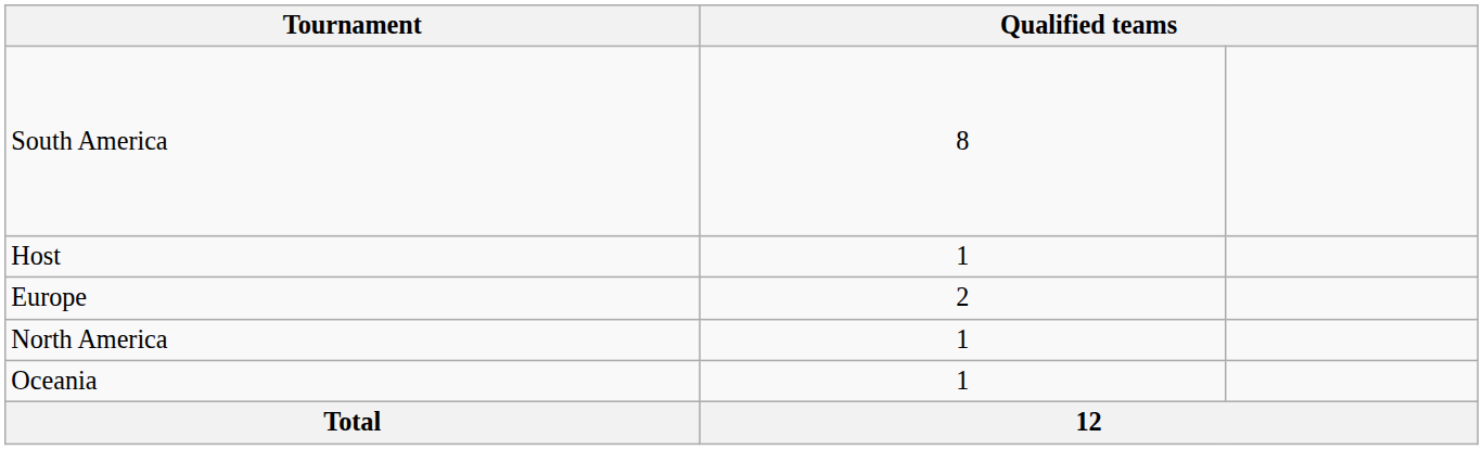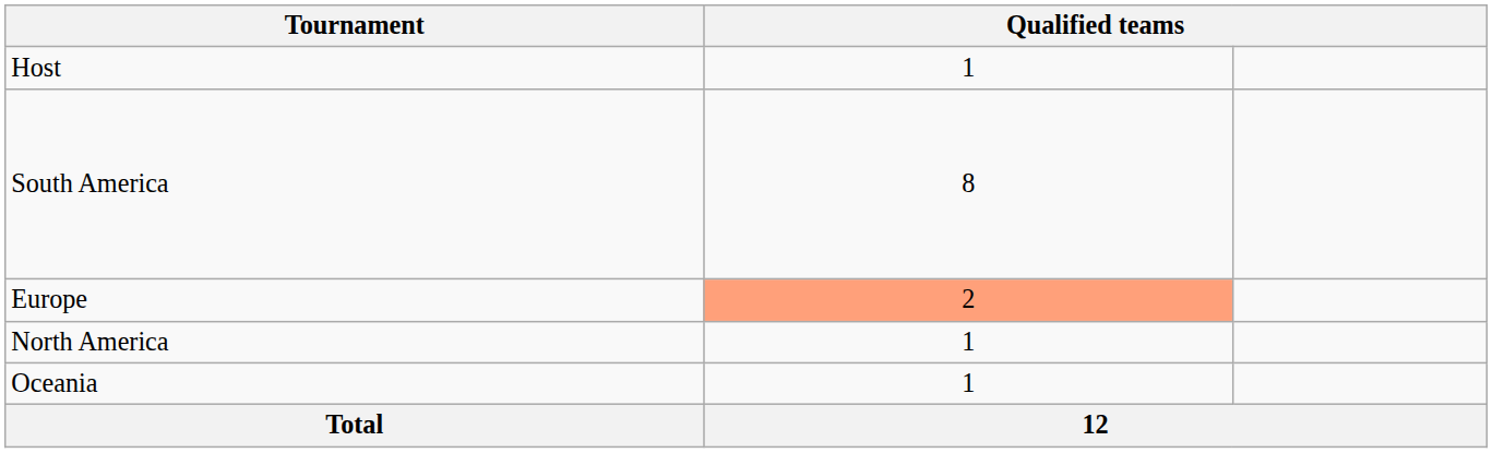 <table class="wikitable" width=900>
 <tr>
 <th>Tournament</th>
 <th colspan="2">Qualified teams</th>
+</tr>
+<tr>
+<td>Host</td>
+<td align="center">1</td>
+<td></td>
 </tr>
 <tr>
 <td>South America</td>
 <td align="center">8</td>
 <td><br><br><br><br><br><br></td>
 </tr>
 <tr>
-<td>Host</td>
-<td align="center">1</td>
-<td></td>
-</tr>
-<tr>
 <td>Europe</td>
-<td align="center">2</td>
+<td align="center" style="background: lightsalmon;">2</td>
 <td><br></td>
 </tr>
 <tr>
 <td>North America</td>
 <td align="center">1</td>
 <td><br><s></s></td>
 </tr>
 <tr>
 <td>Oceania</td>
 <td align="center">1</td>
 <td></td>
 </tr>
 <tr>
 <th>Total</th>
 <th colspan="2">12</th>
 </tr>
 </table>
